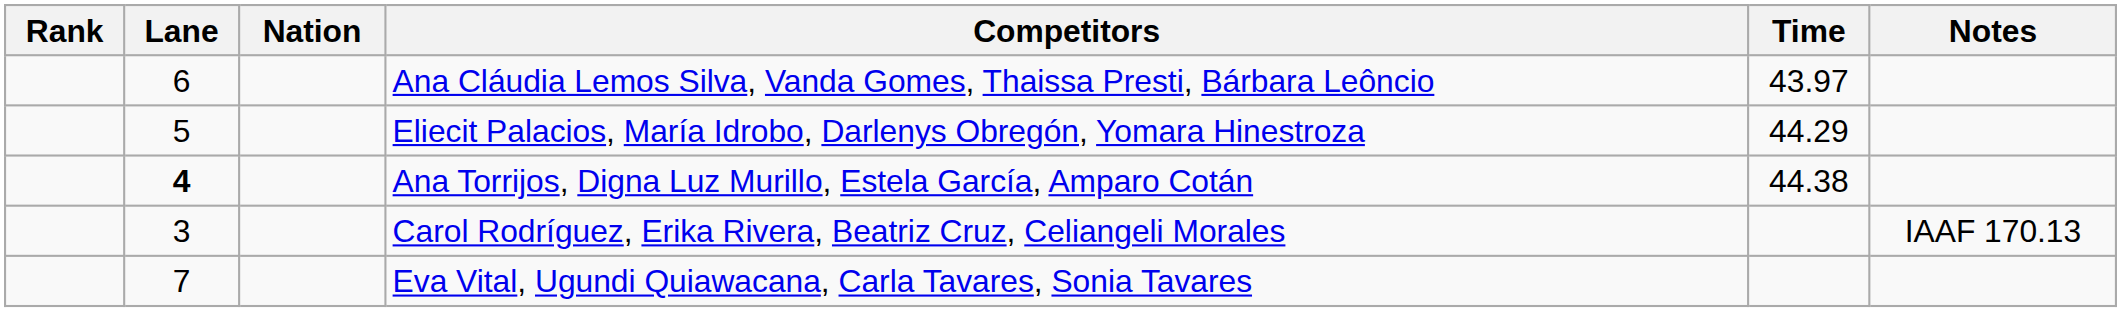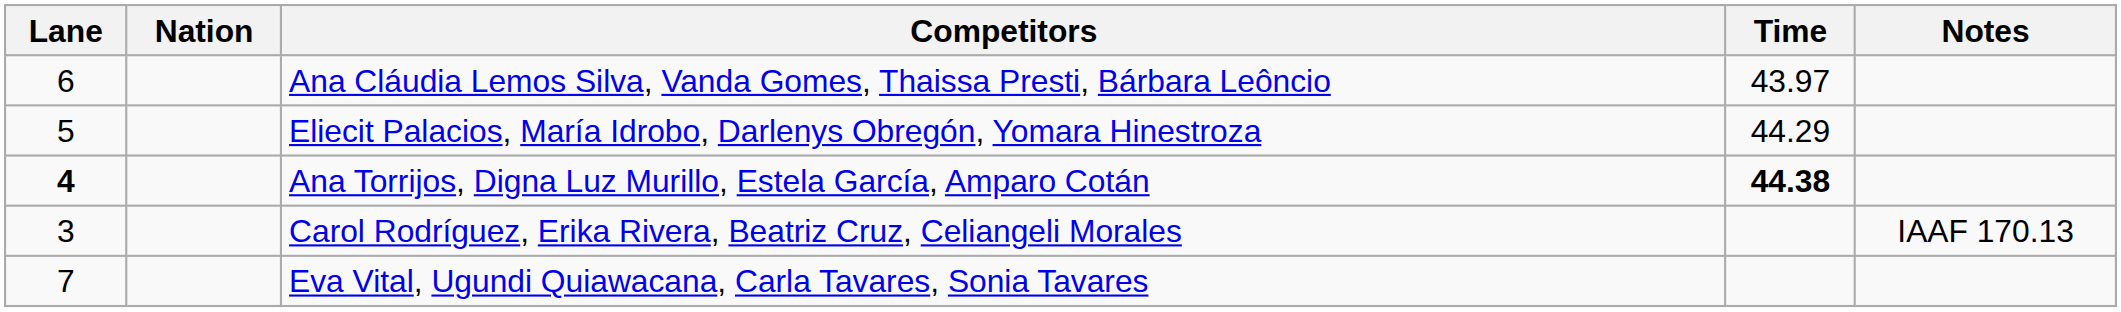 <table class="wikitable sortable" width=80% style="text-align:center; font-size:95%">
 <tr>
-<th>Rank</th>
 <th>Lane</th>
 <th>Nation</th>
 <th>Competitors</th>
 <th>Time</th>
 <th>Notes</th>
 </tr>
 <tr>
-<td></td>
 <td>6</td>
 <td align=left></td>
 <td align=left><a href='#'>Ana Cláudia Lemos Silva</a>, <a href='#'>Vanda Gomes</a>, <a href='#'>Thaissa Presti</a>, <a href='#'>Bárbara Leôncio</a></td>
 <td>43.97</td>
 <td></td>
 </tr>
 <tr>
-<td></td>
 <td>5</td>
 <td align=left></td>
 <td align=left><a href='#'>Eliecit Palacios</a>, <a href='#'>María Idrobo</a>, <a href='#'>Darlenys Obregón</a>, <a href='#'>Yomara Hinestroza</a></td>
 <td>44.29</td>
 <td></td>
 </tr>
 <tr>
-<td></td>
 <td><strong>4</strong></td>
 <td align=left></td>
 <td align=left><a href='#'>Ana Torrijos</a>, <a href='#'>Digna Luz Murillo</a>, <a href='#'>Estela García</a>, <a href='#'>Amparo Cotán</a></td>
-<td>44.38</td>
+<td><strong>44.38</strong></td>
 <td></td>
 </tr>
 <tr>
-<td></td>
 <td>3</td>
 <td align=left></td>
 <td align=left><a href='#'>Carol Rodríguez</a>, <a href='#'>Erika Rivera</a>, <a href='#'>Beatriz Cruz</a>, <a href='#'>Celiangeli Morales</a></td>
 <td></td>
 <td>IAAF 170.13</td>
 </tr>
 <tr>
-<td></td>
 <td>7</td>
 <td align=left></td>
 <td align=left><a href='#'>Eva Vital</a>, <a href='#'>Ugundi Quiawacana</a>, <a href='#'>Carla Tavares</a>, <a href='#'>Sonia Tavares</a></td>
 <td></td>
 <td></td>
 </tr>
 </table>
